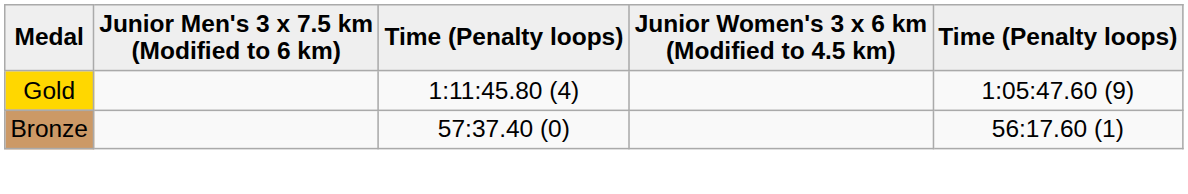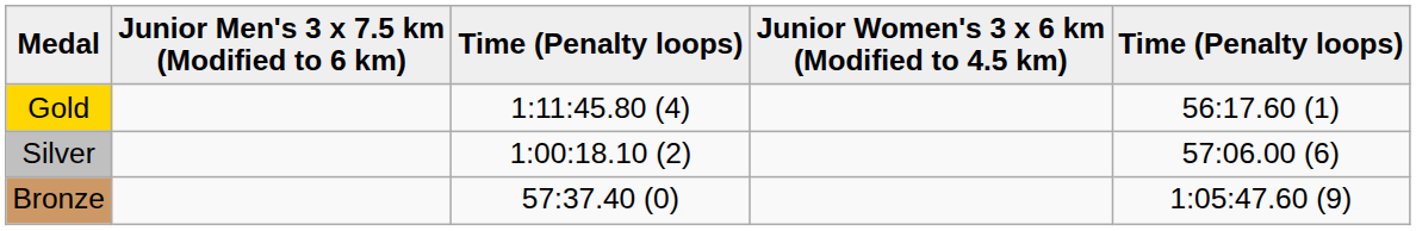 <table class="wikitable" style="text-align:center">
 <tr bgcolor="#efefef">
 <td><strong>Medal</strong></td>
 <td><strong>Junior Men's 3 x 7.5 km <br>(Modified to 6 km)</strong></td>
 <td><strong>Time (Penalty loops)</strong></td>
 <td><strong>Junior Women's 3 x 6 km <br>(Modified to 4.5 km)</strong></td>
 <td><strong>Time (Penalty loops)</strong></td>
 </tr>
 <tr>
 <td bgcolor="gold">Gold</td>
 <td style="text-align:left"></td>
 <td>1:11:45.80 (4)</td>
 <td style="text-align:left"></td>
-<td>1:05:47.60 (9)</td>
+<td>56:17.60 (1)</td>
+</tr>
+<tr>
+<td bgcolor="silver">Silver</td>
+<td style="text-align:left"></td>
+<td>1:00:18.10 (2)</td>
+<td style="text-align:left"></td>
+<td>57:06.00 (6)</td>
 </tr>
 <tr>
 <td bgcolor="cc9966">Bronze</td>
 <td style="text-align:left"></td>
 <td>57:37.40 (0)</td>
 <td style="text-align:left"></td>
-<td>56:17.60 (1)</td>
+<td>1:05:47.60 (9)</td>
 </tr>
 </table>
